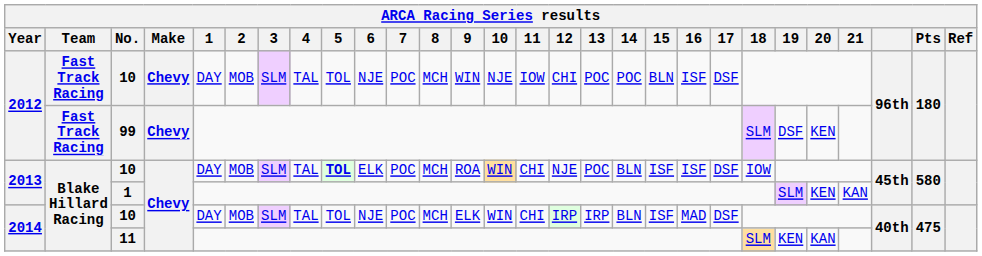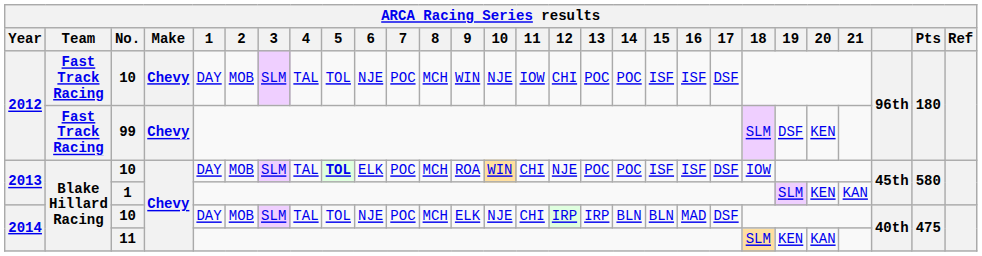 <table class="wikitable" style="text-align:center; font-size:75%">
 <tr>
 <th colspan=48><a href='#'>ARCA Racing Series</a> results</th>
 </tr>
 <tr>
 <th>Year</th>
 <th>Team</th>
 <th>No.</th>
 <th>Make</th>
 <th>1</th>
 <th>2</th>
 <th>3</th>
 <th>4</th>
 <th>5</th>
 <th>6</th>
 <th>7</th>
 <th>8</th>
 <th>9</th>
 <th>10</th>
 <th>11</th>
 <th>12</th>
 <th>13</th>
 <th>14</th>
 <th>15</th>
 <th>16</th>
 <th>17</th>
 <th>18</th>
 <th>19</th>
 <th>20</th>
 <th>21</th>
 <th></th>
 <th>Pts</th>
 <th>Ref</th>
 </tr>
 <tr>
 <th rowspan=2><a href='#'>2012</a></th>
 <th><a href='#'>Fast Track Racing</a></th>
 <th>10</th>
 <th><a href='#'>Chevy</a></th>
 <td><a href='#'>DAY</a></td>
 <td><a href='#'>MOB</a></td>
 <td style="background:#EFCFFF;"><a href='#'>SLM</a><br></td>
 <td><a href='#'>TAL</a></td>
 <td><a href='#'>TOL</a></td>
 <td><a href='#'>NJE</a></td>
 <td><a href='#'>POC</a></td>
 <td><a href='#'>MCH</a></td>
 <td><a href='#'>WIN</a></td>
 <td><a href='#'>NJE</a></td>
 <td><a href='#'>IOW</a></td>
 <td><a href='#'>CHI</a></td>
 <td><a href='#'>POC</a></td>
 <td><a href='#'>POC</a></td>
-<td><a href='#'>BLN</a></td>
+<td><a href='#'>ISF</a></td>
 <td><a href='#'>ISF</a></td>
 <td><a href='#'>DSF</a></td>
 <td colspan=4></td>
 <th rowspan=2>96th</th>
 <th rowspan=2>180</th>
 <th rowspan=2></th>
 </tr>
 <tr>
 <th><a href='#'>Fast Track Racing</a></th>
 <th>99</th>
 <th><a href='#'>Chevy</a></th>
 <td colspan=17></td>
 <td style="background:#EFCFFF;"><a href='#'>SLM</a><br></td>
 <td><a href='#'>DSF</a></td>
 <td><a href='#'>KEN</a></td>
 <td></td>
 </tr>
 <tr>
 <th rowspan=2><a href='#'>2013</a></th>
 <th rowspan=4>Blake Hillard Racing</th>
 <th>10</th>
 <th rowspan=4><a href='#'>Chevy</a></th>
 <td><a href='#'>DAY</a></td>
 <td><a href='#'>MOB</a></td>
 <td style="background:#EFCFFF;"><a href='#'>SLM</a><br></td>
 <td><a href='#'>TAL</a></td>
 <td style="background:#DFFFDF;"><strong><a href='#'>TOL</a><br></strong></td>
 <td><a href='#'>ELK</a></td>
 <td><a href='#'>POC</a></td>
 <td><a href='#'>MCH</a></td>
 <td><a href='#'>ROA</a></td>
 <td style="background:#FFDF9F;"><a href='#'>WIN</a><br></td>
 <td><a href='#'>CHI</a></td>
 <td><a href='#'>NJE</a></td>
 <td><a href='#'>POC</a></td>
-<td><a href='#'>BLN</a></td>
+<td><a href='#'>POC</a></td>
 <td><a href='#'>ISF</a></td>
 <td><a href='#'>ISF</a></td>
 <td><a href='#'>DSF</a></td>
 <td><a href='#'>IOW</a></td>
 <td colspan=3></td>
 <th rowspan=2>45th</th>
 <th rowspan=2>580</th>
 <th rowspan=2></th>
 </tr>
 <tr>
 <th>1</th>
 <td colspan=18></td>
 <td style="background:#EFCFFF;"><a href='#'>SLM</a><br></td>
 <td><a href='#'>KEN</a></td>
 <td><a href='#'>KAN</a></td>
 </tr>
 <tr>
 <th rowspan=2><a href='#'>2014</a></th>
 <th>10</th>
 <td><a href='#'>DAY</a></td>
 <td><a href='#'>MOB</a></td>
 <td style="background:#EFCFFF;"><a href='#'>SLM</a><br></td>
 <td><a href='#'>TAL</a></td>
 <td><a href='#'>TOL</a></td>
 <td><a href='#'>NJE</a></td>
 <td><a href='#'>POC</a></td>
 <td><a href='#'>MCH</a></td>
 <td><a href='#'>ELK</a></td>
-<td><a href='#'>WIN</a></td>
+<td><a href='#'>NJE</a></td>
 <td><a href='#'>CHI</a></td>
 <td style="background:#DFFFDF;"><a href='#'>IRP</a><br></td>
 <td><a href='#'>IRP</a></td>
 <td><a href='#'>BLN</a></td>
-<td><a href='#'>ISF</a></td>
+<td><a href='#'>BLN</a></td>
 <td><a href='#'>MAD</a></td>
 <td><a href='#'>DSF</a></td>
 <td colspan=4></td>
 <th rowspan=2>40th</th>
 <th rowspan=2>475</th>
 <th rowspan=2></th>
 </tr>
 <tr>
 <th>11</th>
 <td colspan=17></td>
 <td style="background:#FFDF9F;"><a href='#'>SLM</a><br></td>
 <td><a href='#'>KEN</a></td>
 <td><a href='#'>KAN</a></td>
 <td></td>
 </tr>
 </table>
